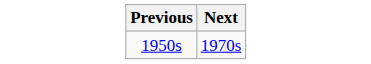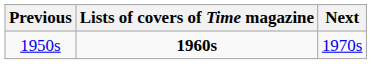 <table class="wikitable" style="margin: 0 auto;">
 <tr>
 <th>Previous</th>
+<th>Lists of covers of <em>Time</em> magazine</th>
 <th>Next</th>
 </tr>
 <tr>
 <td style="text-align:center;"><a href='#'>1950s</a></td>
+<td style="text-align:center;"><strong>1960s</strong></td>
 <td style="text-align:center;"><a href='#'>1970s</a></td>
 </tr>
 </table>
